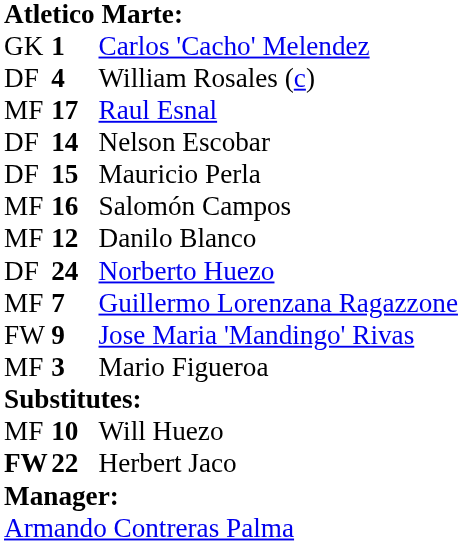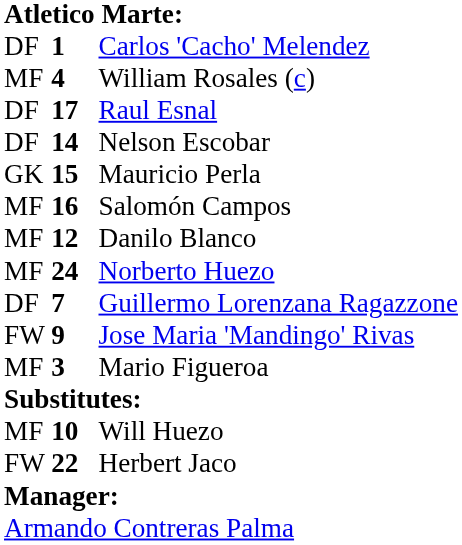 <table style="font-size: 90%" cellspacing="0" cellpadding="0" align=right>
 <tr>
 <td colspan="4"><strong>Atletico Marte:</strong></td>
 </tr>
 <tr>
 <th width="25"></th>
 <th width="25"></th>
 </tr>
 <tr>
-<td>GK</td>
+<td>DF</td>
 <td><strong>1</strong></td>
 <td> <a href='#'>Carlos 'Cacho' Melendez</a></td>
 </tr>
 <tr>
-<td>DF</td>
+<td>MF</td>
 <td><strong>4</strong></td>
 <td> William Rosales  (<a href='#'>c</a>)</td>
 </tr>
 <tr>
-<td>MF</td>
+<td>DF</td>
 <td><strong>17</strong></td>
 <td> <a href='#'>Raul Esnal</a></td>
 </tr>
 <tr>
 <td>DF</td>
 <td><strong>14</strong></td>
 <td> Nelson Escobar</td>
 </tr>
 <tr>
-<td>DF</td>
+<td>GK</td>
 <td><strong>15</strong></td>
 <td> Mauricio Perla</td>
 </tr>
 <tr>
 <td>MF</td>
 <td><strong>16</strong></td>
 <td> Salomón Campos </td>
 </tr>
 <tr>
 <td>MF</td>
 <td><strong>12</strong></td>
 <td> Danilo Blanco</td>
 </tr>
 <tr>
-<td>DF</td>
+<td>MF</td>
 <td><strong>24</strong></td>
 <td> <a href='#'>Norberto Huezo</a></td>
 </tr>
 <tr>
-<td>MF</td>
+<td>DF</td>
 <td><strong>7</strong></td>
 <td> <a href='#'>Guillermo Lorenzana Ragazzone</a></td>
 </tr>
 <tr>
 <td>FW</td>
 <td><strong>9</strong></td>
 <td> <a href='#'>Jose Maria 'Mandingo' Rivas</a></td>
 </tr>
 <tr>
 <td>MF</td>
 <td><strong>3</strong></td>
 <td> Mario Figueroa</td>
 </tr>
 <tr>
 <td colspan=3><strong>Substitutes:</strong></td>
 </tr>
 <tr>
 <td>MF</td>
 <td><strong>10</strong></td>
 <td> Will Huezo</td>
 </tr>
 <tr>
-<td><strong>FW</strong></td>
+<td>FW</td>
 <td><strong>22</strong></td>
 <td> Herbert Jaco</td>
 </tr>
 <tr>
 <td colspan=3><strong>Manager:</strong></td>
 </tr>
 <tr>
 <td colspan=4> <a href='#'>Armando Contreras Palma</a></td>
 </tr>
 </table>
